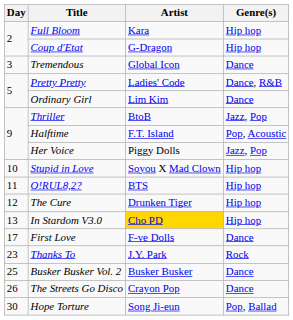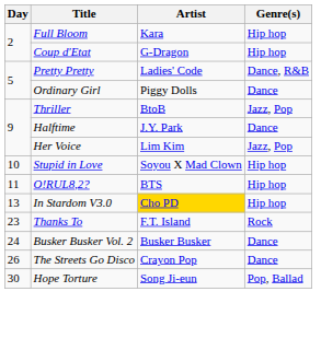 <table class="wikitable" style="text-align: left;">
 <tr>
 <th>Day</th>
 <th>Title</th>
 <th>Artist</th>
 <th>Genre(s)</th>
 </tr>
 <tr>
 <td rowspan="2">2</td>
 <td><em> <a href='#'>Full Bloom</a></em></td>
 <td><a href='#'>Kara</a></td>
 <td><a href='#'>Hip hop</a></td>
 </tr>
 <tr>
 <td><em><a href='#'>Coup d'Etat</a></em></td>
 <td><a href='#'>G-Dragon</a></td>
 <td><a href='#'>Hip hop</a></td>
 </tr>
 <tr>
-<td>3</td>
-<td><em>Tremendous</em></td>
-<td><a href='#'>Global Icon</a></td>
-<td><a href='#'>Dance</a></td>
-</tr>
-<tr>
 <td rowspan="2">5</td>
 <td><em><a href='#'>Pretty Pretty</a></em></td>
 <td><a href='#'>Ladies' Code</a></td>
 <td><a href='#'>Dance</a>, <a href='#'>R&B</a></td>
 </tr>
 <tr>
 <td><em>Ordinary Girl</em></td>
-<td><a href='#'>Lim Kim</a></td>
+<td>Piggy Dolls</td>
 <td><a href='#'>Dance</a></td>
 </tr>
 <tr>
 <td rowspan="3">9</td>
 <td><em><a href='#'>Thriller</a></em></td>
 <td><a href='#'>BtoB</a></td>
 <td><a href='#'>Jazz</a>, <a href='#'>Pop</a></td>
 </tr>
 <tr>
 <td><em>Halftime</em></td>
-<td><a href='#'>F.T. Island</a></td>
-<td><a href='#'>Pop</a>, <a href='#'>Acoustic</a></td>
+<td><a href='#'>J.Y. Park</a></td>
+<td><a href='#'>Dance</a></td>
 </tr>
 <tr>
 <td><em>Her Voice</em></td>
-<td>Piggy Dolls</td>
+<td><a href='#'>Lim Kim</a></td>
 <td><a href='#'>Jazz</a>, <a href='#'>Pop</a></td>
 </tr>
 <tr>
 <td>10</td>
 <td><em><a href='#'>Stupid in Love</a></em></td>
 <td><a href='#'>Soyou</a> X <a href='#'>Mad Clown</a></td>
 <td><a href='#'>Hip hop</a></td>
 </tr>
 <tr>
 <td>11</td>
 <td><em><a href='#'>O!RUL8,2?</a></em></td>
 <td><a href='#'>BTS</a></td>
 <td><a href='#'>Hip hop</a></td>
 </tr>
 <tr>
-<td>12</td>
-<td><em>The Cure</em></td>
-<td><a href='#'>Drunken Tiger</a></td>
-<td><a href='#'>Hip hop</a></td>
-</tr>
-<tr>
 <td>13</td>
 <td><em>In Stardom V3.0</em></td>
 <td style="background: gold;"><a href='#'>Cho PD</a></td>
 <td><a href='#'>Hip hop</a></td>
 </tr>
 <tr>
-<td>17</td>
-<td><em>First Love</em></td>
-<td><a href='#'>F-ve Dolls</a></td>
-<td><a href='#'>Dance</a></td>
-</tr>
-<tr>
 <td>23</td>
 <td><em><a href='#'>Thanks To</a></em></td>
-<td><a href='#'>J.Y. Park</a></td>
+<td><a href='#'>F.T. Island</a></td>
 <td><a href='#'>Rock</a></td>
 </tr>
 <tr>
-<td>25</td>
+<td>24</td>
 <td><em>Busker Busker Vol. 2</em></td>
 <td><a href='#'>Busker Busker</a></td>
 <td><a href='#'>Dance</a></td>
 </tr>
 <tr>
 <td>26</td>
 <td><em>The Streets Go Disco</em></td>
 <td><a href='#'>Crayon Pop</a></td>
 <td><a href='#'>Dance</a></td>
 </tr>
 <tr>
 <td>30</td>
 <td><em>Hope Torture</em></td>
 <td><a href='#'>Song Ji-eun</a></td>
 <td><a href='#'>Pop</a>, <a href='#'>Ballad</a></td>
 </tr>
 </table>
